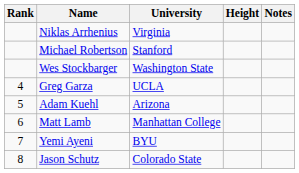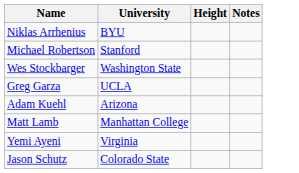 <table class="wikitable sortable" style="text-align:center">
 <tr>
-<th>Rank</th>
 <th>Name</th>
 <th>University</th>
 <th>Height</th>
 <th>Notes</th>
 </tr>
 <tr>
-<td></td>
 <td align=left><a href='#'>Niklas Arrhenius</a> </td>
-<td align=left><a href='#'>Virginia</a></td>
+<td align=left><a href='#'>BYU</a></td>
 <td></td>
 <td></td>
 </tr>
 <tr>
-<td></td>
 <td align=left><a href='#'>Michael Robertson</a></td>
 <td align=left><a href='#'>Stanford</a></td>
 <td></td>
 <td></td>
 </tr>
 <tr>
-<td></td>
 <td align=left><a href='#'>Wes Stockbarger</a></td>
 <td align=left><a href='#'>Washington State</a></td>
 <td></td>
 <td></td>
 </tr>
 <tr>
-<td>4</td>
 <td align=left><a href='#'>Greg Garza</a></td>
 <td align=left><a href='#'>UCLA</a></td>
 <td></td>
 <td></td>
 </tr>
 <tr>
-<td>5</td>
 <td align=left><a href='#'>Adam Kuehl</a></td>
 <td align=left><a href='#'>Arizona</a></td>
 <td></td>
 <td></td>
 </tr>
 <tr>
-<td>6</td>
 <td align=left><a href='#'>Matt Lamb</a></td>
 <td align=left><a href='#'>Manhattan College</a></td>
 <td></td>
 <td></td>
 </tr>
 <tr>
-<td>7</td>
 <td align=left><a href='#'>Yemi Ayeni</a></td>
-<td align=left><a href='#'>BYU</a></td>
+<td align=left><a href='#'>Virginia</a></td>
 <td></td>
 <td></td>
 </tr>
 <tr>
-<td>8</td>
 <td align=left><a href='#'>Jason Schutz</a></td>
 <td align=left><a href='#'>Colorado State</a></td>
 <td></td>
 <td></td>
 </tr>
 </table>
